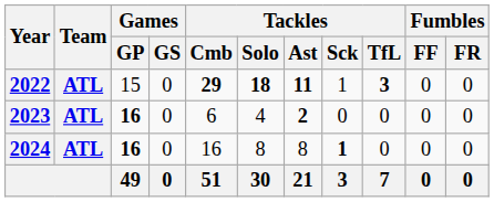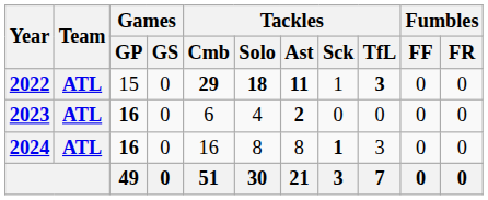 <table class="wikitable" style="text-align:center;">
 <tr>
 <th rowspan="2">Year</th>
 <th rowspan="2">Team</th>
 <th colspan="2">Games</th>
 <th colspan="5">Tackles</th>
 <th colspan="2">Fumbles</th>
 </tr>
 <tr>
 <th>GP</th>
 <th>GS</th>
 <th>Cmb</th>
 <th>Solo</th>
 <th>Ast</th>
 <th>Sck</th>
 <th>TfL</th>
 <th>FF</th>
 <th>FR</th>
 </tr>
 <tr>
 <th><a href='#'>2022</a></th>
 <th><a href='#'>ATL</a></th>
 <td>15</td>
 <td>0</td>
 <td><strong>29</strong></td>
 <td><strong>18</strong></td>
 <td><strong>11</strong></td>
 <td>1</td>
 <td><strong>3</strong></td>
 <td>0</td>
 <td>0</td>
 </tr>
 <tr>
 <th><a href='#'>2023</a></th>
 <th><a href='#'>ATL</a></th>
 <td><strong>16</strong></td>
 <td>0</td>
 <td>6</td>
 <td>4</td>
 <td><strong>2</strong></td>
 <td>0</td>
 <td>0</td>
 <td>0</td>
 <td>0</td>
 </tr>
 <tr>
 <th><a href='#'>2024</a></th>
 <th><a href='#'>ATL</a></th>
 <td><strong>16</strong></td>
 <td>0</td>
 <td>16</td>
 <td>8</td>
 <td>8</td>
 <td><strong>1</strong></td>
-<td>0</td>
+<td>3</td>
 <td>0</td>
 <td>0</td>
 </tr>
 <tr>
 <th colspan="2"></th>
 <th>49</th>
 <th>0</th>
 <th>51</th>
 <th>30</th>
 <th>21</th>
 <th>3</th>
 <th>7</th>
 <th>0</th>
 <th>0</th>
 </tr>
 </table>
